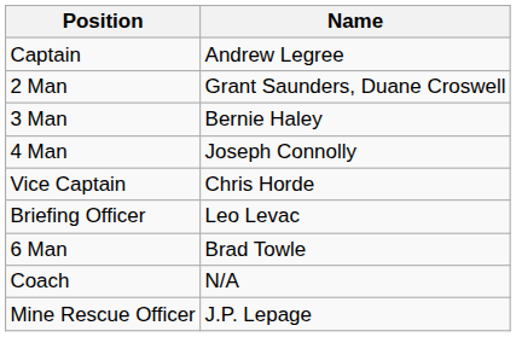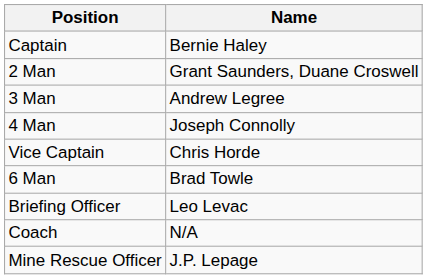 <table class="wikitable">
 <tr>
 <th>Position</th>
 <th>Name</th>
 </tr>
 <tr>
 <td>Captain</td>
-<td>Andrew Legree</td>
+<td>Bernie Haley</td>
 </tr>
 <tr>
 <td>2 Man</td>
 <td>Grant Saunders, Duane Croswell</td>
 </tr>
 <tr>
 <td>3 Man</td>
-<td>Bernie Haley</td>
+<td>Andrew Legree</td>
 </tr>
 <tr>
 <td>4 Man</td>
 <td>Joseph Connolly</td>
 </tr>
 <tr>
 <td>Vice Captain</td>
 <td>Chris Horde</td>
 </tr>
 <tr>
+<td>6 Man</td>
+<td>Brad Towle</td>
+</tr>
+<tr>
 <td>Briefing Officer</td>
 <td>Leo Levac</td>
-</tr>
-<tr>
-<td>6 Man</td>
-<td>Brad Towle</td>
 </tr>
 <tr>
 <td>Coach</td>
 <td>N/A</td>
 </tr>
 <tr>
 <td>Mine Rescue Officer</td>
 <td>J.P. Lepage</td>
 </tr>
 </table>
